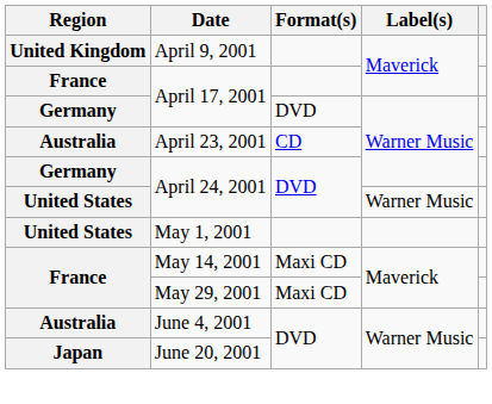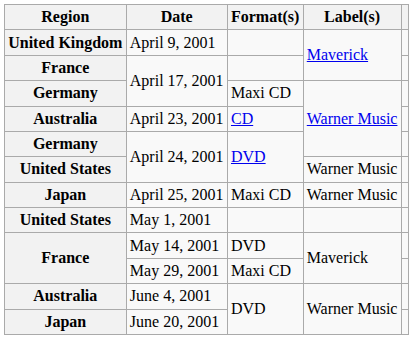 <table class="wikitable plainrowheaders">
 <tr>
 <th scope="col">Region</th>
 <th scope="col">Date</th>
 <th scope="col">Format(s)</th>
 <th scope="col">Label(s)</th>
 <th scope="col"></th>
 </tr>
 <tr>
 <th scope="row">United Kingdom</th>
 <td>April 9, 2001</td>
 <td></td>
 <td rowspan="2"><a href='#'>Maverick</a></td>
 <td></td>
 </tr>
 <tr>
 <th scope="row">France</th>
 <td rowspan="2">April 17, 2001</td>
 <td></td>
 <td></td>
 </tr>
 <tr>
 <th scope="row">Germany</th>
-<td>DVD</td>
+<td>Maxi CD</td>
 <td rowspan="3"><a href='#'>Warner Music</a></td>
 <td></td>
 </tr>
 <tr>
 <th scope="row">Australia</th>
 <td>April 23, 2001</td>
 <td><a href='#'>CD</a></td>
 <td></td>
 </tr>
 <tr>
 <th scope="row">Germany</th>
 <td rowspan="2">April 24, 2001</td>
 <td rowspan="2"><a href='#'>DVD</a></td>
 <td></td>
 </tr>
 <tr>
 <th scope="row">United States</th>
 <td>Warner Music</td>
 <td></td>
 </tr>
 <tr>
+<th scope="row">Japan</th>
+<td>April 25, 2001</td>
+<td>Maxi CD</td>
+<td>Warner Music</td>
+<td></td>
+</tr>
+<tr>
 <th scope="row">United States</th>
 <td>May 1, 2001</td>
 <td></td>
 <td></td>
 <td></td>
 </tr>
 <tr>
 <th scope="row" rowspan="2">France</th>
 <td>May 14, 2001</td>
-<td>Maxi CD</td>
+<td>DVD</td>
 <td rowspan="2">Maverick</td>
 <td></td>
 </tr>
 <tr>
 <td>May 29, 2001</td>
 <td>Maxi CD</td>
 <td></td>
 </tr>
 <tr>
 <th scope="row">Australia</th>
 <td>June 4, 2001</td>
 <td rowspan="2">DVD</td>
 <td rowspan="2">Warner Music</td>
 <td></td>
 </tr>
 <tr>
 <th scope="row">Japan</th>
 <td>June 20, 2001</td>
 <td></td>
 </tr>
 </table>
